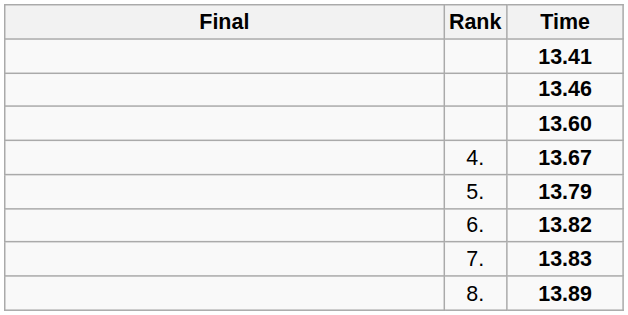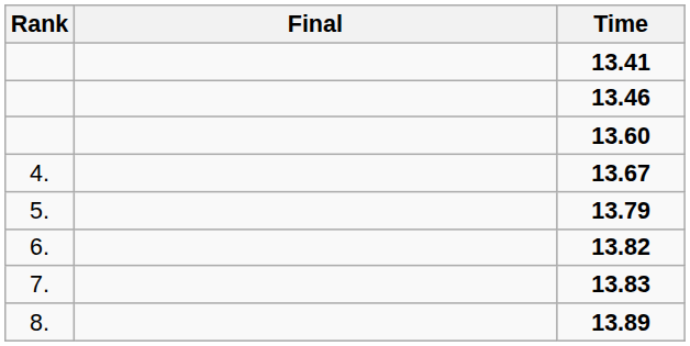 <table class="wikitable" style="border-collapse: collapse; font-size: 90%;">
 <tr>
+<th>Rank</th>
 <th style="width: 20em">Final</th>
-<th>Rank</th>
 <th style="width: 5em">Time</th>
 </tr>
 <tr>
+<td align="center"></td>
 <td></td>
-<td align="center"></td>
 <td align="center"><strong>13.41</strong></td>
 </tr>
 <tr>
+<td align="center"></td>
 <td></td>
-<td align="center"></td>
 <td align="center"><strong>13.46</strong></td>
 </tr>
 <tr>
+<td align="center"></td>
 <td></td>
-<td align="center"></td>
 <td align="center"><strong>13.60</strong></td>
 </tr>
 <tr>
+<td align="center">4.</td>
 <td></td>
-<td align="center">4.</td>
 <td align="center"><strong>13.67</strong></td>
 </tr>
 <tr>
+<td align="center">5.</td>
 <td></td>
-<td align="center">5.</td>
 <td align="center"><strong>13.79</strong></td>
 </tr>
 <tr>
+<td align="center">6.</td>
 <td></td>
-<td align="center">6.</td>
 <td align="center"><strong>13.82</strong></td>
 </tr>
 <tr>
+<td align="center">7.</td>
 <td></td>
-<td align="center">7.</td>
 <td align="center"><strong>13.83</strong></td>
 </tr>
 <tr>
+<td align="center">8.</td>
 <td></td>
-<td align="center">8.</td>
 <td align="center"><strong>13.89</strong></td>
 </tr>
 </table>
